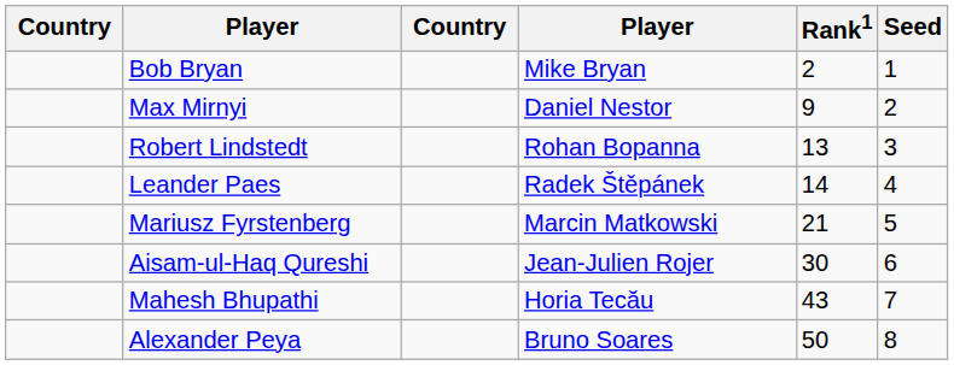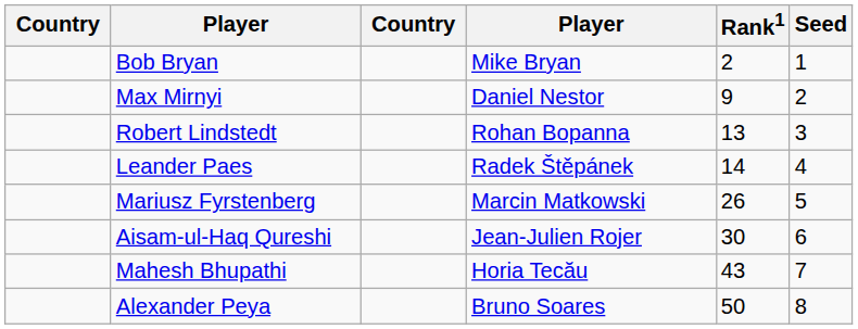 <table class="sortable wikitable">
 <tr>
 <th width="70">Country</th>
 <th width="175">Player</th>
 <th width="70">Country</th>
 <th width="175">Player</th>
 <th>Rank<sup>1</sup></th>
 <th>Seed</th>
 </tr>
 <tr>
 <td></td>
 <td><a href='#'>Bob Bryan</a></td>
 <td></td>
 <td><a href='#'>Mike Bryan</a></td>
 <td>2</td>
 <td>1</td>
 </tr>
 <tr>
 <td></td>
 <td><a href='#'>Max Mirnyi</a></td>
 <td></td>
 <td><a href='#'>Daniel Nestor</a></td>
 <td>9</td>
 <td>2</td>
 </tr>
 <tr>
 <td></td>
 <td><a href='#'>Robert Lindstedt</a></td>
 <td></td>
 <td><a href='#'>Rohan Bopanna</a></td>
 <td>13</td>
 <td>3</td>
 </tr>
 <tr>
 <td></td>
 <td><a href='#'>Leander Paes</a></td>
 <td></td>
 <td><a href='#'>Radek Štěpánek</a></td>
 <td>14</td>
 <td>4</td>
 </tr>
 <tr>
 <td></td>
 <td><a href='#'>Mariusz Fyrstenberg</a></td>
 <td></td>
 <td><a href='#'>Marcin Matkowski</a></td>
-<td>21</td>
+<td>26</td>
 <td>5</td>
 </tr>
 <tr>
 <td></td>
 <td><a href='#'>Aisam-ul-Haq Qureshi</a></td>
 <td></td>
 <td><a href='#'>Jean-Julien Rojer</a></td>
 <td>30</td>
 <td>6</td>
 </tr>
 <tr>
 <td></td>
 <td><a href='#'>Mahesh Bhupathi</a></td>
 <td></td>
 <td><a href='#'>Horia Tecău</a></td>
 <td>43</td>
 <td>7</td>
 </tr>
 <tr>
 <td></td>
 <td><a href='#'>Alexander Peya</a></td>
 <td></td>
 <td><a href='#'>Bruno Soares</a></td>
 <td>50</td>
 <td>8</td>
 </tr>
 </table>
